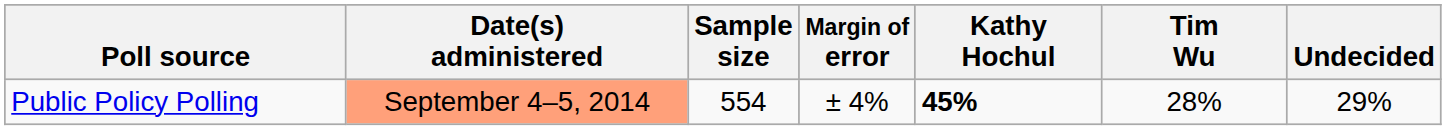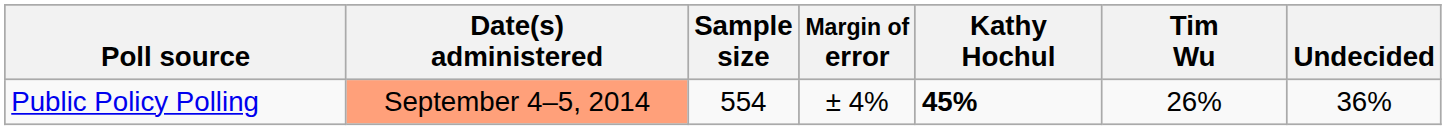 <table class="wikitable">
 <tr valign= bottom>
 <th style="width:190px;">Poll source</th>
 <th style="width:190px;">Date(s)<br>administered</th>
 <th class=small>Sample<br>size</th>
 <th><small>Margin of</small><br>error</th>
 <th style="width:100px;">Kathy<br>Hochul</th>
 <th style="width:100px;">Tim<br>Wu</th>
 <th>Undecided</th>
 </tr>
 <tr>
 <td><a href='#'>Public Policy Polling</a></td>
 <td align=center style="background: lightsalmon;">September 4–5, 2014</td>
 <td align=center>554</td>
 <td align=center>± 4%</td>
 <td><strong>45%</strong></td>
-<td align=center>28%</td>
-<td align=center>29%</td>
+<td align=center>26%</td>
+<td align=center>36%</td>
 </tr>
 </table>
